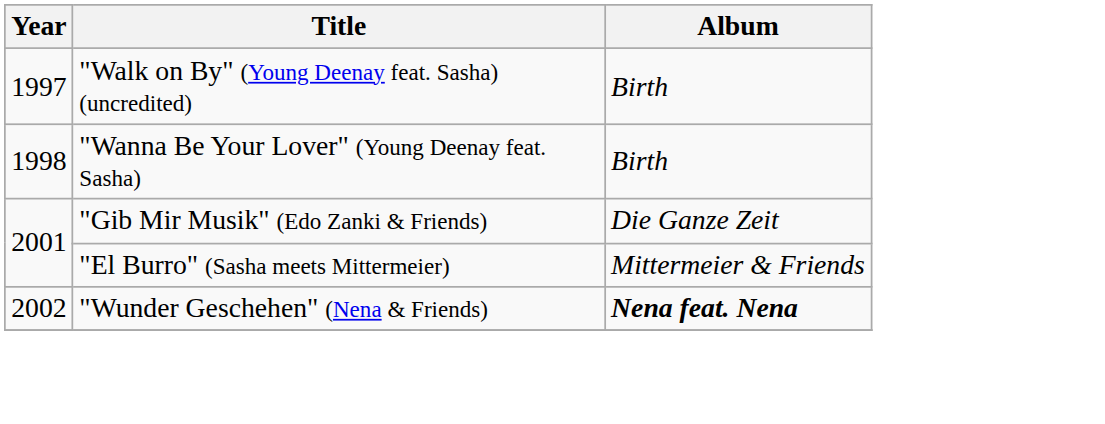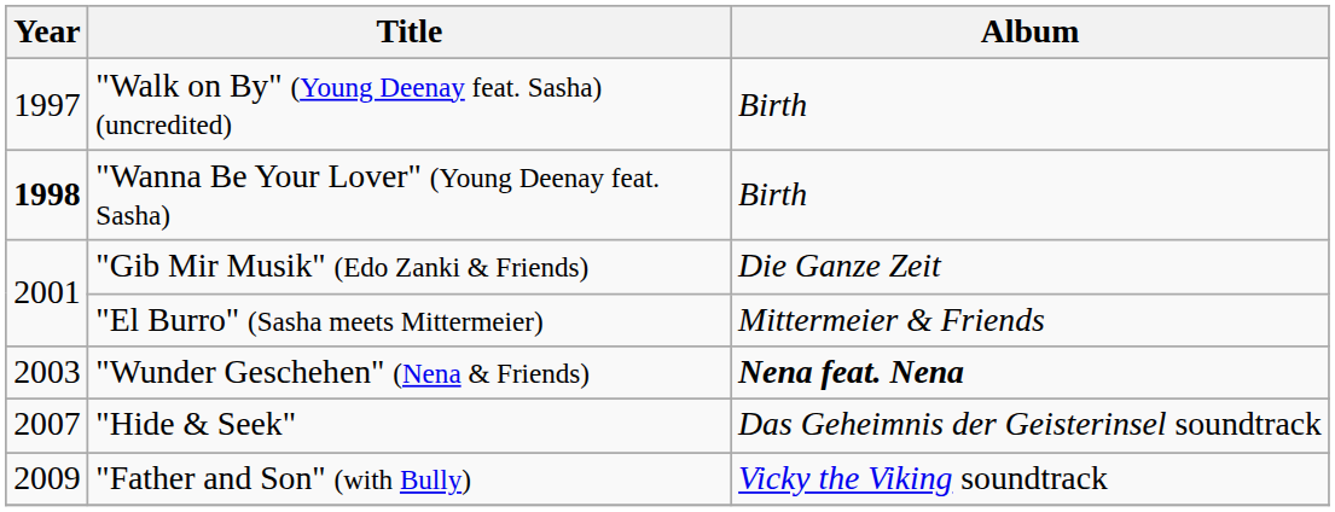 <table class="wikitable">
 <tr>
 <th align="center">Year</th>
 <th align="center" width="300">Title</th>
 <th align="center">Album</th>
 </tr>
 <tr>
 <td align="left">1997</td>
 <td>"Walk on By" <small>(<a href='#'>Young Deenay</a> feat. Sasha) (uncredited)</small></td>
 <td><em>Birth</em></td>
 </tr>
 <tr>
-<td align="left">1998</td>
+<td align="left"><strong>1998</strong></td>
 <td>"Wanna Be Your Lover" <small>(Young Deenay feat. Sasha)</small></td>
 <td><em>Birth</em></td>
 </tr>
 <tr>
 <td align="left" rowspan="2">2001</td>
 <td>"Gib Mir Musik" <small>(Edo Zanki & Friends)</small></td>
 <td><em>Die Ganze Zeit</em></td>
 </tr>
 <tr>
 <td>"El Burro" <small>(Sasha meets Mittermeier)</small></td>
 <td><em>Mittermeier & Friends</em></td>
 </tr>
 <tr>
-<td align="left">2002</td>
+<td align="left">2003</td>
 <td>"Wunder Geschehen" <small>(<a href='#'>Nena</a> & Friends)</small></td>
 <td><strong><em>Nena feat. Nena</em></strong></td>
 </tr>
 <tr>
+<td align="left">2007</td>
+<td>"Hide & Seek"</td>
+<td><em>Das Geheimnis der Geisterinsel</em> soundtrack</td>
+</tr>
+<tr>
+<td align="left">2009</td>
+<td>"Father and Son" <small>(with <a href='#'>Bully</a>)</small></td>
+<td><em><a href='#'>Vicky the Viking</a></em> soundtrack</td>
+</tr>
+<tr>
 </tr>
 </table>
